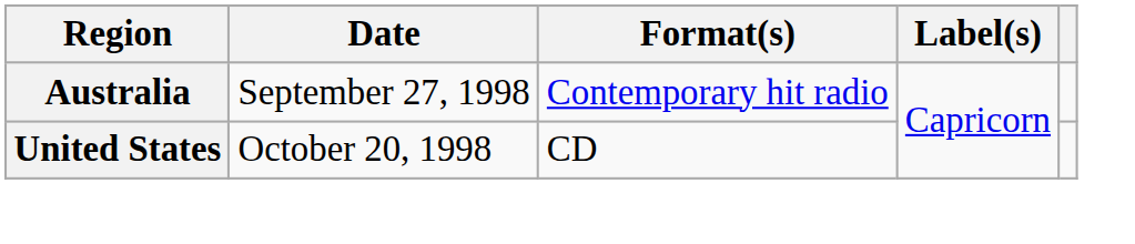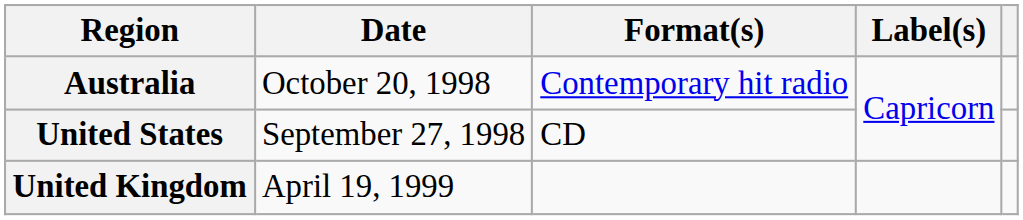 <table class="wikitable plainrowheaders">
 <tr>
 <th scope="col">Region</th>
 <th scope="col">Date</th>
 <th scope="col">Format(s)</th>
 <th scope="col">Label(s)</th>
 <th scope="col"></th>
 </tr>
 <tr>
 <th scope="row">Australia</th>
-<td>September 27, 1998</td>
+<td>October 20, 1998</td>
 <td><a href='#'>Contemporary hit radio</a></td>
 <td rowspan="2"><a href='#'>Capricorn</a></td>
 <td></td>
 </tr>
 <tr>
 <th scope="row">United States</th>
-<td>October 20, 1998</td>
+<td>September 27, 1998</td>
 <td>CD</td>
 <td></td>
 </tr>
+<tr>
+<th scope="row">United Kingdom</th>
+<td>April 19, 1999</td>
+<td></td>
+<td></td>
+<td></td>
+</tr>
 </table>
